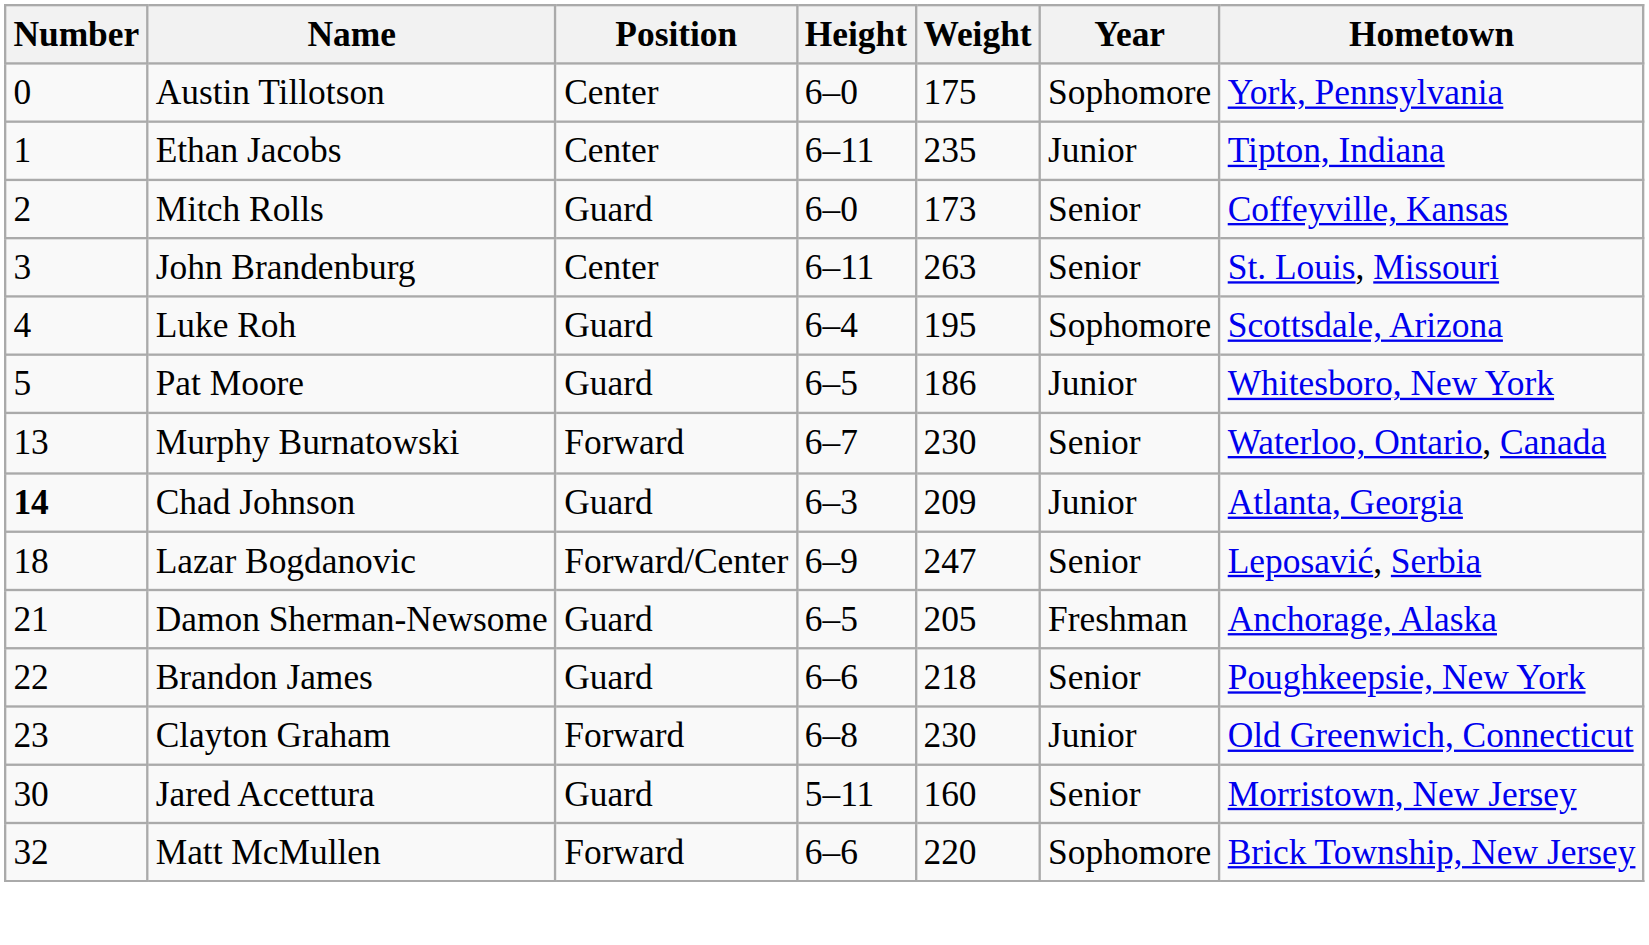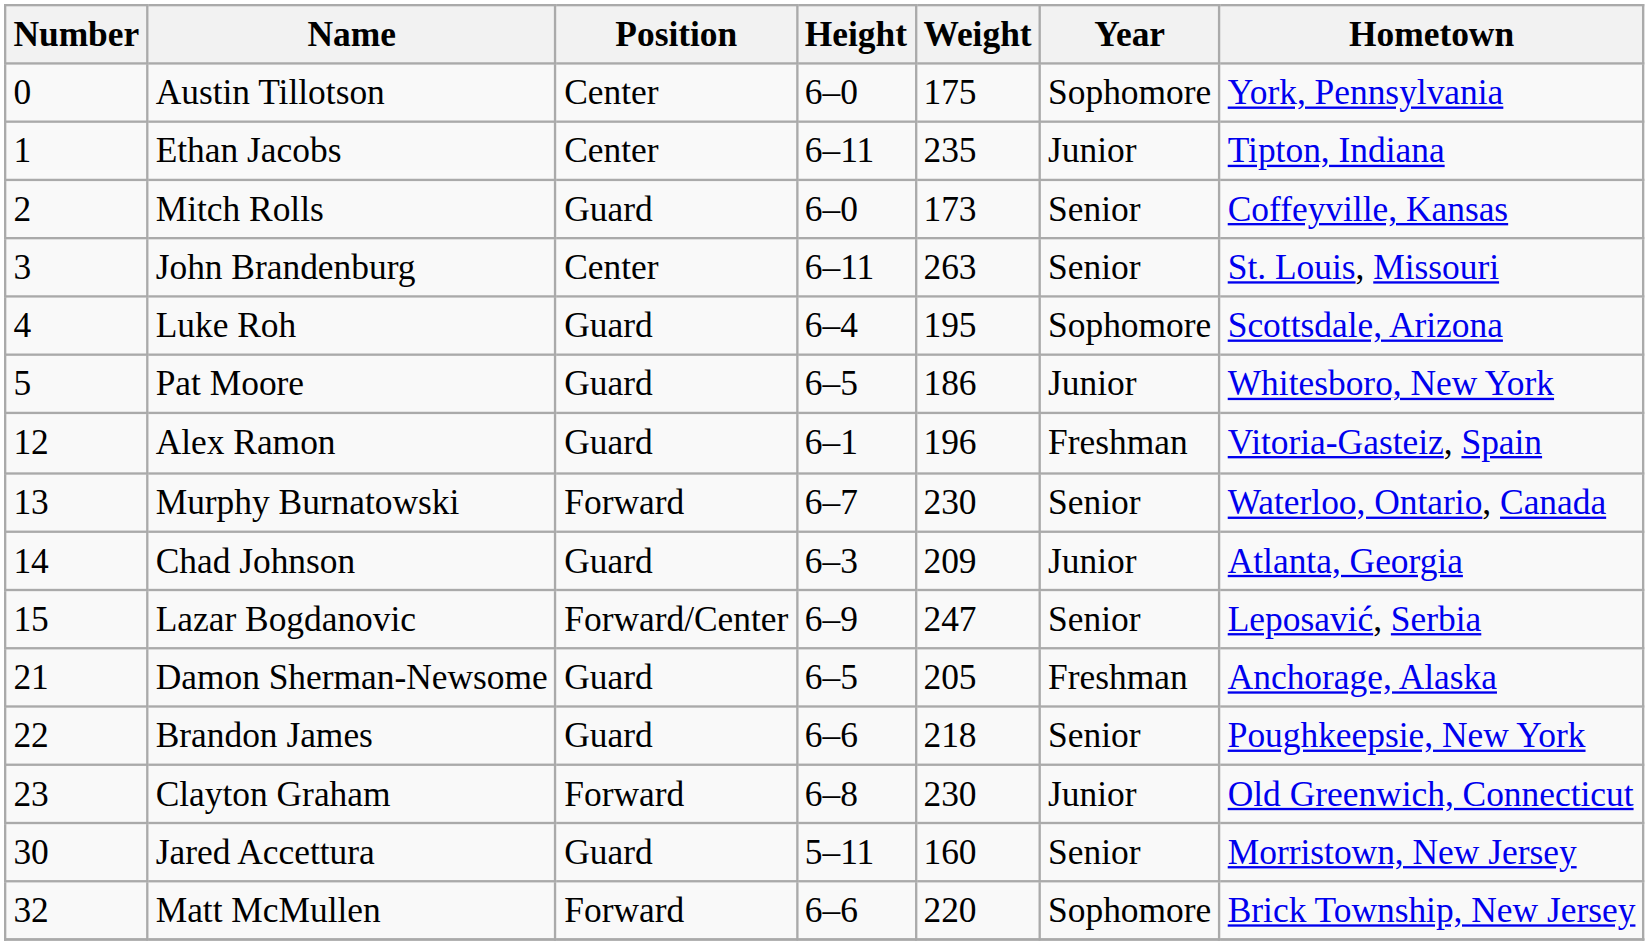 <table class="wikitable" style="font-size: 95%;">
 <tr>
 <th>Number</th>
 <th>Name</th>
 <th>Position</th>
 <th>Height</th>
 <th>Weight</th>
 <th>Year</th>
 <th>Hometown</th>
 </tr>
 <tr>
 <td>0</td>
 <td>Austin Tillotson</td>
 <td>Center</td>
 <td>6–0</td>
 <td>175</td>
 <td>Sophomore</td>
 <td><a href='#'>York, Pennsylvania</a></td>
 </tr>
 <tr>
 <td>1</td>
 <td>Ethan Jacobs</td>
 <td>Center</td>
 <td>6–11</td>
 <td>235</td>
 <td>Junior</td>
 <td><a href='#'>Tipton, Indiana</a></td>
 </tr>
 <tr>
 <td>2</td>
 <td>Mitch Rolls</td>
 <td>Guard</td>
 <td>6–0</td>
 <td>173</td>
 <td>Senior</td>
 <td><a href='#'>Coffeyville, Kansas</a></td>
 </tr>
 <tr>
 <td>3</td>
 <td>John Brandenburg</td>
 <td>Center</td>
 <td>6–11</td>
 <td>263</td>
 <td>Senior</td>
 <td><a href='#'>St. Louis</a>, <a href='#'>Missouri</a></td>
 </tr>
 <tr>
 <td>4</td>
 <td>Luke Roh</td>
 <td>Guard</td>
 <td>6–4</td>
 <td>195</td>
 <td>Sophomore</td>
 <td><a href='#'>Scottsdale, Arizona</a></td>
 </tr>
 <tr>
 <td>5</td>
 <td>Pat Moore</td>
 <td>Guard</td>
 <td>6–5</td>
 <td>186</td>
 <td>Junior</td>
 <td><a href='#'>Whitesboro, New York</a></td>
 </tr>
 <tr>
+<td>12</td>
+<td>Alex Ramon</td>
+<td>Guard</td>
+<td>6–1</td>
+<td>196</td>
+<td>Freshman</td>
+<td><a href='#'>Vitoria-Gasteiz</a>, <a href='#'>Spain</a></td>
+</tr>
+<tr>
 <td>13</td>
 <td>Murphy Burnatowski</td>
 <td>Forward</td>
 <td>6–7</td>
 <td>230</td>
 <td>Senior</td>
 <td><a href='#'>Waterloo, Ontario</a>, <a href='#'>Canada</a></td>
 </tr>
 <tr>
-<td><strong>14</strong></td>
+<td>14</td>
 <td>Chad Johnson</td>
 <td>Guard</td>
 <td>6–3</td>
 <td>209</td>
 <td>Junior</td>
 <td><a href='#'>Atlanta, Georgia</a></td>
 </tr>
 <tr>
-<td>18</td>
+<td>15</td>
 <td>Lazar Bogdanovic</td>
 <td>Forward/Center</td>
 <td>6–9</td>
 <td>247</td>
 <td>Senior</td>
 <td><a href='#'>Leposavić</a>, <a href='#'>Serbia</a></td>
 </tr>
 <tr>
 <td>21</td>
 <td>Damon Sherman-Newsome</td>
 <td>Guard</td>
 <td>6–5</td>
 <td>205</td>
 <td>Freshman</td>
 <td><a href='#'>Anchorage, Alaska</a></td>
 </tr>
 <tr>
 <td>22</td>
 <td>Brandon James</td>
 <td>Guard</td>
 <td>6–6</td>
 <td>218</td>
 <td>Senior</td>
 <td><a href='#'>Poughkeepsie, New York</a></td>
 </tr>
 <tr>
 <td>23</td>
 <td>Clayton Graham</td>
 <td>Forward</td>
 <td>6–8</td>
 <td>230</td>
 <td>Junior</td>
 <td><a href='#'>Old Greenwich, Connecticut</a></td>
 </tr>
 <tr>
 <td>30</td>
 <td>Jared Accettura</td>
 <td>Guard</td>
 <td>5–11</td>
 <td>160</td>
 <td>Senior</td>
 <td><a href='#'>Morristown, New Jersey</a></td>
 </tr>
 <tr>
 <td>32</td>
 <td>Matt McMullen</td>
 <td>Forward</td>
 <td>6–6</td>
 <td>220</td>
 <td>Sophomore</td>
 <td><a href='#'>Brick Township, New Jersey</a></td>
 </tr>
 <tr>
 </tr>
 </table>
